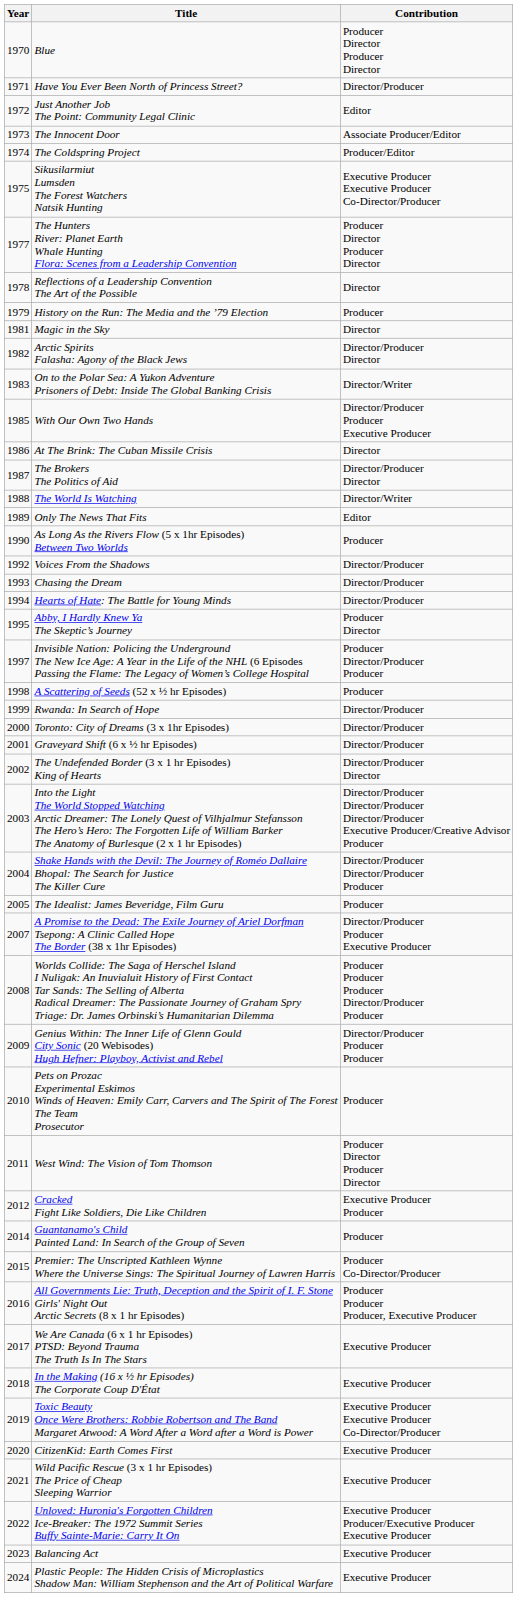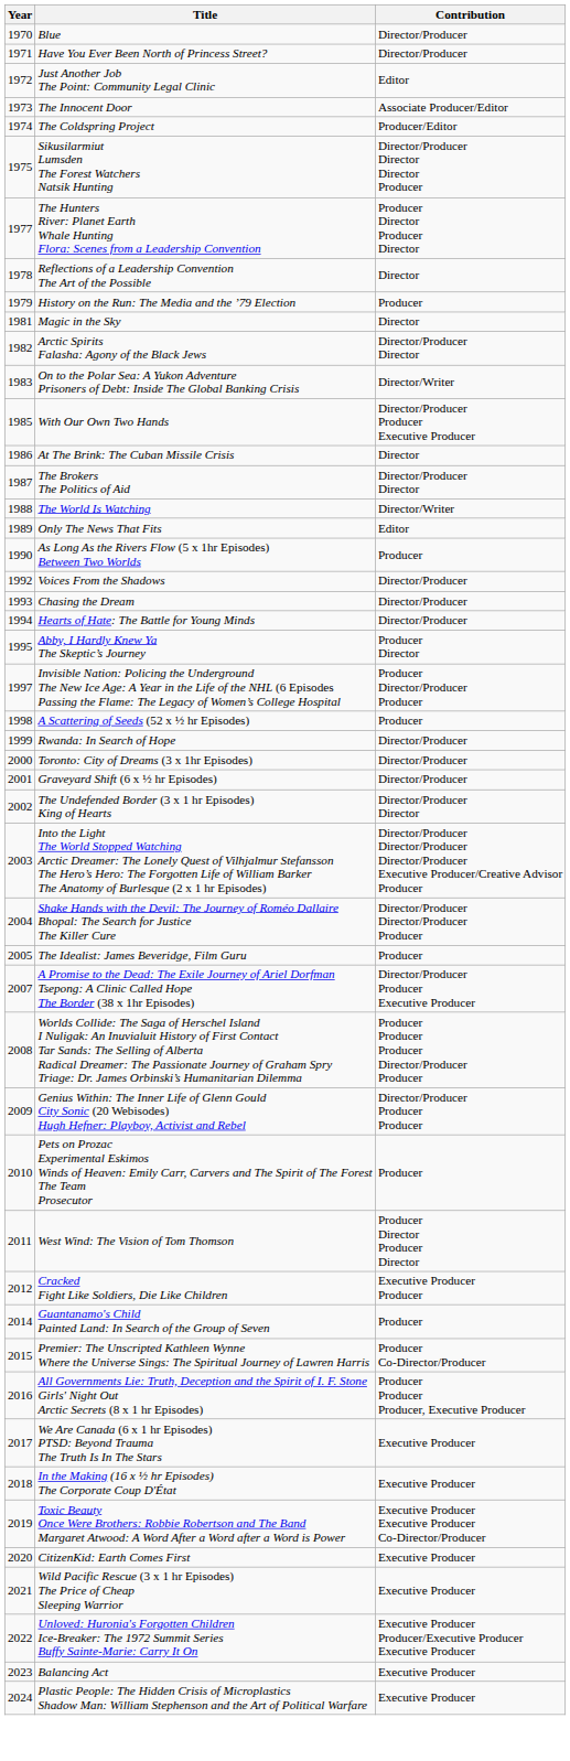 <table class="wikitable sortable">
 <tr>
 <th>Year</th>
 <th>Title</th>
 <th>Contribution</th>
 </tr>
 <tr>
 <td>1970</td>
 <td><em>Blue</em></td>
-<td>Producer<br>Director<br>Producer<br>Director</td>
+<td>Director/Producer</td>
 </tr>
 <tr>
 <td>1971</td>
 <td><em>Have You Ever Been North of Princess Street?</em></td>
 <td>Director/Producer</td>
 </tr>
 <tr>
 <td>1972</td>
 <td><em>Just Another Job</em><br><em>The Point: Community Legal Clinic</em></td>
 <td>Editor</td>
 </tr>
 <tr>
 <td>1973</td>
 <td><em>The Innocent Door</em></td>
 <td>Associate Producer/Editor</td>
 </tr>
 <tr>
 <td>1974</td>
 <td><em>The Coldspring Project</em></td>
 <td>Producer/Editor</td>
 </tr>
 <tr>
 <td>1975</td>
 <td><em>Sikusilarmiut</em><br><em>Lumsden</em><br><em>The Forest Watchers</em><br><em>Natsik Hunting</em></td>
-<td>Executive Producer<br>Executive Producer<br>Co-Director/Producer</td>
+<td>Director/Producer<br>Director<br>Director<br>Producer</td>
 </tr>
 <tr>
 <td>1977</td>
 <td><em>The Hunters</em><br><em>River: Planet Earth</em><br><em>Whale Hunting</em><br><em><a href='#'>Flora: Scenes from a Leadership Convention</a></em></td>
 <td>Producer<br>Director<br>Producer<br>Director</td>
 </tr>
 <tr>
 <td>1978</td>
 <td><em>Reflections of a Leadership Convention</em><br><em>The Art of the Possible</em></td>
 <td>Director</td>
 </tr>
 <tr>
 <td>1979</td>
 <td><em>History on the Run: The Media and the ’79 Election</em></td>
 <td>Producer</td>
 </tr>
 <tr>
 <td>1981</td>
 <td><em>Magic in the Sky</em></td>
 <td>Director</td>
 </tr>
 <tr>
 <td>1982</td>
 <td><em>Arctic Spirits</em><br><em>Falasha: Agony of the Black Jews</em></td>
 <td>Director/Producer<br> Director</td>
 </tr>
 <tr>
 <td>1983</td>
 <td><em>On to the Polar Sea: A Yukon Adventure</em><br><em>Prisoners of Debt: Inside The Global Banking Crisis</em></td>
 <td>Director/Writer</td>
 </tr>
 <tr>
 <td>1985</td>
 <td><em>With Our Own Two Hands</em></td>
 <td>Director/Producer<br>Producer<br>Executive Producer</td>
 </tr>
 <tr>
 <td>1986</td>
 <td><em>At The Brink: The Cuban Missile Crisis</em></td>
 <td>Director</td>
 </tr>
 <tr>
 <td>1987</td>
 <td><em>The Brokers</em><br><em>The Politics of Aid</em></td>
 <td>Director/Producer<br>Director</td>
 </tr>
 <tr>
 <td>1988</td>
 <td><em><a href='#'>The World Is Watching</a></em></td>
 <td>Director/Writer</td>
 </tr>
 <tr>
 <td>1989</td>
 <td><em>Only The News That Fits</em></td>
 <td>Editor</td>
 </tr>
 <tr>
 <td>1990</td>
 <td><em>As Long As the Rivers Flow</em> (5 x 1hr Episodes)<br><em><a href='#'>Between Two Worlds</a></em></td>
 <td>Producer</td>
 </tr>
 <tr>
 <td>1992</td>
 <td><em>Voices From the Shadows</em></td>
 <td>Director/Producer</td>
 </tr>
 <tr>
 <td>1993</td>
 <td><em>Chasing the Dream</em></td>
 <td>Director/Producer</td>
 </tr>
 <tr>
 <td>1994</td>
 <td><em><a href='#'>Hearts of Hate</a>: The Battle for Young Minds</em></td>
 <td>Director/Producer</td>
 </tr>
 <tr>
 <td>1995</td>
 <td><em><a href='#'>Abby, I Hardly Knew Ya</a></em><br><em>The Skeptic’s Journey</em></td>
 <td>Producer<br>Director</td>
 </tr>
 <tr>
 <td>1997</td>
 <td><em>Invisible Nation: Policing the Underground</em><br><em>The New Ice Age: A Year in the Life of the NHL</em> (6 Episodes<br><em>Passing the Flame: The Legacy of Women’s College Hospital</em></td>
 <td>Producer<br>Director/Producer<br>Producer</td>
 </tr>
 <tr>
 <td>1998</td>
 <td><em><a href='#'>A Scattering of Seeds</a></em> (52 x ½ hr Episodes)</td>
 <td>Producer</td>
 </tr>
 <tr>
 <td>1999</td>
 <td><em>Rwanda: In Search of Hope</em></td>
 <td>Director/Producer</td>
 </tr>
 <tr>
 <td>2000</td>
 <td><em>Toronto: City of Dreams</em> (3 x 1hr Episodes)</td>
 <td>Director/Producer</td>
 </tr>
 <tr>
 <td>2001</td>
 <td><em>Graveyard Shift</em> (6 x ½ hr Episodes)</td>
 <td>Director/Producer</td>
 </tr>
 <tr>
 <td>2002</td>
 <td><em>The Undefended Border</em> (3 x 1 hr Episodes)<br><em>King of Hearts</em></td>
 <td>Director/Producer<br>Director</td>
 </tr>
 <tr>
 <td>2003</td>
 <td><em>Into the Light</em><br><em><a href='#'>The World Stopped Watching</a></em><br><em>Arctic Dreamer: The Lonely Quest of Vilhjalmur Stefansson</em><br><em>The Hero’s Hero: The Forgotten Life of William Barker</em><br><em>The Anatomy of Burlesque</em> (2 x 1 hr Episodes)</td>
 <td>Director/Producer<br>Director/Producer<br>Director/Producer<br>Executive Producer/Creative Advisor<br>Producer</td>
 </tr>
 <tr>
 <td>2004</td>
 <td><em><a href='#'>Shake Hands with the Devil: The Journey of Roméo Dallaire</a></em><br><em>Bhopal: The Search for Justice</em><br><em>The Killer Cure</em></td>
 <td>Director/Producer<br> Director/Producer<br>Producer</td>
 </tr>
 <tr>
 <td>2005</td>
 <td><em>The Idealist: James Beveridge, Film Guru</em></td>
 <td>Producer</td>
 </tr>
 <tr>
 <td>2007</td>
 <td><em><a href='#'>A Promise to the Dead: The Exile Journey of Ariel Dorfman</a></em><br><em>Tsepong: A Clinic Called Hope</em><br><em><a href='#'>The Border</a></em> (38 x 1hr Episodes)</td>
 <td>Director/Producer<br>Producer<br>Executive Producer</td>
 </tr>
 <tr>
 <td>2008</td>
 <td><em>Worlds Collide: The Saga of Herschel Island</em><br><em>I Nuligak: An Inuvialuit History of First Contact</em><br><em>Tar Sands: The Selling of Alberta</em><br><em>Radical Dreamer: The Passionate Journey of Graham Spry</em><br><em>Triage: Dr. James Orbinski’s Humanitarian Dilemma</em></td>
 <td>Producer<br>Producer<br>Producer<br>Director/Producer<br>Producer</td>
 </tr>
 <tr>
 <td>2009</td>
 <td><em>Genius Within:  The Inner Life of Glenn Gould</em><br><em><a href='#'>City Sonic</a></em> (20 Webisodes)<br><em><a href='#'>Hugh Hefner: Playboy, Activist and Rebel</a></em></td>
 <td>Director/Producer<br>Producer<br>Producer</td>
 </tr>
 <tr>
 <td>2010</td>
 <td><em>Pets on Prozac</em><br><em>Experimental Eskimos</em><br><em>Winds of Heaven: Emily Carr, Carvers and The Spirit of The Forest</em><br><em>The Team</em><br><em>Prosecutor</em></td>
 <td>Producer</td>
 </tr>
 <tr>
 <td>2011</td>
 <td><em>West Wind: The Vision of Tom Thomson</em></td>
 <td>Producer<br>Director<br>Producer<br>Director</td>
 </tr>
 <tr>
 <td>2012</td>
 <td><em><a href='#'>Cracked</a></em><br><em>Fight Like Soldiers, Die Like Children</em></td>
 <td>Executive Producer<br>Producer</td>
 </tr>
 <tr>
 <td>2014</td>
 <td><em><a href='#'>Guantanamo's Child</a></em><br><em>Painted Land: In Search of the Group of Seven</em></td>
 <td>Producer</td>
 </tr>
 <tr>
 <td>2015</td>
 <td><em>Premier: The Unscripted Kathleen Wynne</em><br><em>Where the Universe Sings: The Spiritual Journey of Lawren Harris</em></td>
 <td>Producer<br>Co-Director/Producer</td>
 </tr>
 <tr>
 <td>2016</td>
 <td><em><a href='#'>All Governments Lie: Truth, Deception and the Spirit of I. F. Stone</a></em><br><em>Girls' Night Out</em><br><em>Arctic Secrets</em> (8 x 1 hr Episodes)</td>
 <td>Producer<br>Producer<br>Producer, Executive Producer</td>
 </tr>
 <tr>
 <td>2017</td>
 <td><em>We Are Canada</em> (6 x 1 hr Episodes)<br><em>PTSD: Beyond Trauma</em><br><em>The Truth Is In The Stars</em></td>
 <td>Executive Producer</td>
 </tr>
 <tr>
 <td>2018</td>
 <td><em><a href='#'>In the Making</a> (16 x ½ hr Episodes)</em><br><em>The Corporate Coup D'État</em></td>
 <td>Executive Producer</td>
 </tr>
 <tr>
 <td>2019</td>
 <td><em><a href='#'>Toxic Beauty</a></em><br><em><a href='#'>Once Were Brothers: Robbie Robertson and The Band</a></em><br><em>Margaret Atwood: A Word After a Word after a Word is Power</em></td>
 <td>Executive Producer<br>Executive Producer<br>Co-Director/Producer</td>
 </tr>
 <tr>
 <td>2020</td>
 <td><em>CitizenKid: Earth Comes First</em></td>
 <td>Executive Producer</td>
 </tr>
 <tr>
 <td>2021</td>
 <td><em>Wild Pacific Rescue</em> (3 x 1 hr Episodes)<br><em>The Price of Cheap</em><br><em>Sleeping Warrior</em></td>
 <td>Executive Producer</td>
 </tr>
 <tr>
 <td>2022</td>
 <td><em><a href='#'>Unloved: Huronia's Forgotten Children</a></em><br><em>Ice-Breaker: The 1972 Summit Series</em><br><em><a href='#'>Buffy Sainte-Marie: Carry It On</a></em></td>
 <td>Executive Producer<br>Producer/Executive Producer<br>Executive Producer</td>
 </tr>
 <tr>
 <td>2023</td>
 <td><em>Balancing Act</em></td>
 <td>Executive Producer</td>
 </tr>
 <tr>
 <td>2024</td>
 <td><em>Plastic People: The Hidden Crisis of Microplastics</em><br><em>Shadow Man: William Stephenson and the Art of Political Warfare</em></td>
 <td>Executive Producer</td>
 </tr>
 </table>
